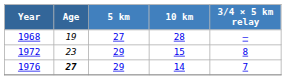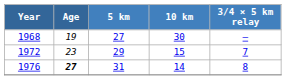 <table class="wikitable" style="font-size:95%; text-align:center; border:grey solid 1px; border-collapse:collapse; background:#ffffff;">
 <tr>
 <th style="background-color:#369; color:white; width:60px;"> Year </th>
 <th style="background-color:#369; color:white; width:40px;"> Age </th>
 <th style="background-color:#4180be; color:white; width:75px;"> 5 km </th>
 <th style="background-color:#4180be; color:white; width:75px;"> 10 km </th>
 <th style="background-color:#4180be; color:white; width:75px;"> 3/4 × 5 km <br> relay </th>
 </tr>
 <tr>
 <td><a href='#'>1968</a></td>
 <td><em>19</em></td>
 <td><a href='#'>27</a></td>
-<td><a href='#'>28</a></td>
+<td><a href='#'>30</a></td>
 <td><a href='#'>—</a></td>
 </tr>
 <tr>
 <td><a href='#'>1972</a></td>
 <td><em>23</em></td>
 <td><a href='#'>29</a></td>
 <td><a href='#'>15</a></td>
-<td><a href='#'>8</a></td>
+<td><a href='#'>7</a></td>
 </tr>
 <tr>
 <td><a href='#'>1976</a></td>
 <td><strong><em>27</em></strong></td>
-<td><a href='#'>29</a></td>
+<td><a href='#'>31</a></td>
 <td><a href='#'>14</a></td>
-<td><a href='#'>7</a></td>
+<td><a href='#'>8</a></td>
 </tr>
 <tr>
 </tr>
 </table>
